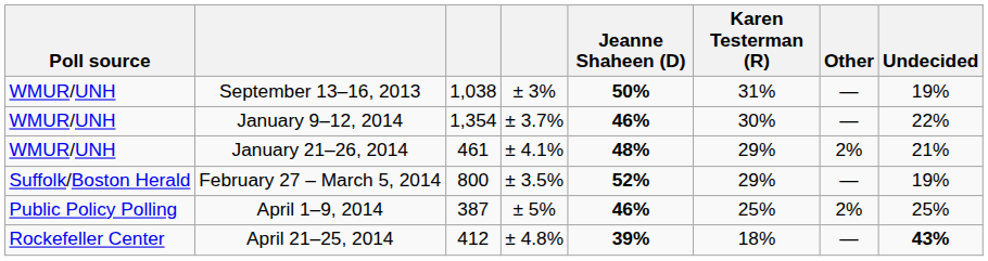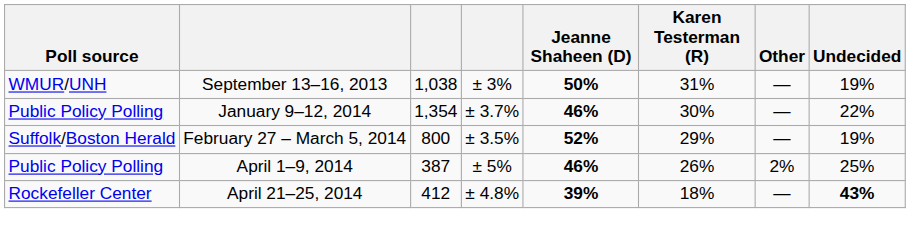 <table class="wikitable" style="text-align:center">
 <tr valign= bottom>
 <th>Poll source</th>
 <th></th>
 <th></th>
 <th></th>
 <th style="width:100px;">Jeanne<br>Shaheen (D)</th>
 <th style="width:100px;">Karen<br>Testerman (R)</th>
 <th>Other</th>
 <th>Undecided</th>
 </tr>
 <tr>
 <td align=left><a href='#'>WMUR</a>/<a href='#'>UNH</a></td>
 <td>September 13–16, 2013</td>
 <td>1,038</td>
 <td>± 3%</td>
 <td><strong>50%</strong></td>
 <td>31%</td>
 <td>—</td>
 <td>19%</td>
 </tr>
 <tr>
-<td align=left><a href='#'>WMUR</a>/<a href='#'>UNH</a></td>
+<td align=left><a href='#'>Public Policy Polling</a></td>
 <td>January 9–12, 2014</td>
 <td>1,354</td>
 <td>± 3.7%</td>
 <td><strong>46%</strong></td>
 <td>30%</td>
 <td>—</td>
 <td>22%</td>
-</tr>
-<tr>
-<td align=left><a href='#'>WMUR</a>/<a href='#'>UNH</a></td>
-<td>January 21–26, 2014</td>
-<td>461</td>
-<td>± 4.1%</td>
-<td><strong>48%</strong></td>
-<td>29%</td>
-<td>2%</td>
-<td>21%</td>
 </tr>
 <tr>
 <td align=left><a href='#'>Suffolk</a>/<a href='#'>Boston Herald</a></td>
 <td>February 27 – March 5, 2014</td>
 <td>800</td>
 <td>± 3.5%</td>
 <td><strong>52%</strong></td>
 <td>29%</td>
 <td>—</td>
 <td>19%</td>
 </tr>
 <tr>
 <td align=left><a href='#'>Public Policy Polling</a></td>
 <td>April 1–9, 2014</td>
 <td>387</td>
 <td>± 5%</td>
 <td><strong>46%</strong></td>
-<td>25%</td>
+<td>26%</td>
 <td>2%</td>
 <td>25%</td>
 </tr>
 <tr>
 <td align=left><a href='#'>Rockefeller Center</a></td>
 <td>April 21–25, 2014</td>
 <td>412</td>
 <td>± 4.8%</td>
 <td><strong>39%</strong></td>
 <td>18%</td>
 <td>—</td>
 <td><strong>43%</strong></td>
 </tr>
 </table>
